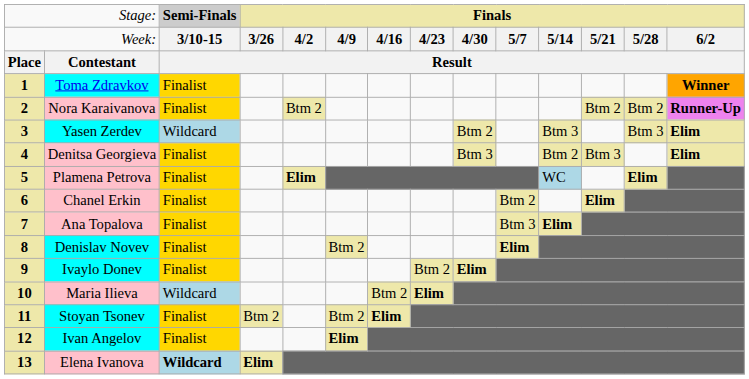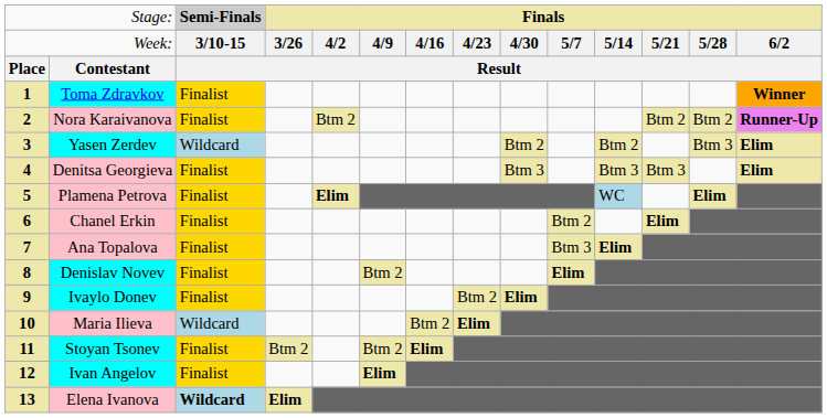 <table class="wikitable" align="center">
 <tr>
 <td colspan="2" align="right"><em>Stage:</em></td>
 <td bgcolor="CCCCCC" align="Center"><strong>Semi-Finals</strong></td>
 <td colspan="11" bgcolor="palegoldenrod" align="Center"><strong>Finals</strong></td>
 </tr>
 <tr>
 <td colspan="2" align="right"><em>Week:</em></td>
 <th>3/10-15</th>
 <th>3/26</th>
 <th>4/2</th>
 <th>4/9</th>
 <th>4/16</th>
 <th>4/23</th>
 <th>4/30</th>
 <th>5/7</th>
 <th>5/14</th>
 <th>5/21</th>
 <th>5/28</th>
 <th>6/2</th>
 </tr>
 <tr>
 <th>Place</th>
 <th>Contestant</th>
 <th colspan="14" align="center">Result</th>
 </tr>
 <tr>
 <td align="center" bgcolor="palegoldenrod"><strong>1</strong></td>
 <td bgcolor="cyan" align=center><a href='#'>Toma Zdravkov</a></td>
 <td bgcolor="gold">Finalist</td>
 <td></td>
 <td></td>
 <td></td>
 <td></td>
 <td></td>
 <td></td>
 <td></td>
 <td></td>
 <td></td>
 <td></td>
 <td align="center" bgcolor=orange><strong>Winner</strong></td>
 </tr>
 <tr>
 <td align="center" bgcolor="palegoldenrod"><strong>2</strong></td>
 <td bgcolor="pink" align=center>Nora Karaivanova</td>
 <td bgcolor="gold">Finalist</td>
 <td></td>
 <td bgcolor="palegoldenrod">Btm 2</td>
 <td></td>
 <td></td>
 <td></td>
 <td></td>
 <td></td>
 <td></td>
 <td bgcolor="palegoldenrod">Btm 2</td>
 <td bgcolor="palegoldenrod">Btm 2</td>
 <td align="center" bgcolor="violet"><strong>Runner-Up</strong></td>
 </tr>
 <tr>
 <td align="center" bgcolor="palegoldenrod"><strong>3</strong></td>
 <td bgcolor="cyan" align=center>Yasen Zerdev</td>
 <td bgcolor="lightblue">Wildcard</td>
 <td></td>
 <td></td>
 <td></td>
 <td></td>
 <td></td>
 <td bgcolor="palegoldenrod">Btm 2</td>
 <td></td>
-<td bgcolor="palegoldenrod">Btm 3</td>
+<td bgcolor="palegoldenrod">Btm 2</td>
 <td></td>
 <td bgcolor="palegoldenrod">Btm 3</td>
 <td bgcolor="palegoldenrod"><strong>Elim</strong></td>
 </tr>
 <tr>
 <td align="center" bgcolor="palegoldenrod"><strong>4</strong></td>
 <td bgcolor="pink" align=center>Denitsa Georgieva</td>
 <td bgcolor="gold">Finalist</td>
 <td></td>
 <td></td>
 <td></td>
 <td></td>
 <td></td>
 <td bgcolor="palegoldenrod">Btm 3</td>
 <td></td>
-<td bgcolor="palegoldenrod">Btm 2</td>
+<td bgcolor="palegoldenrod">Btm 3</td>
 <td bgcolor="palegoldenrod">Btm 3</td>
 <td></td>
 <td bgcolor="palegoldenrod"><strong>Elim</strong></td>
 </tr>
 <tr>
 <td align="center" bgcolor="palegoldenrod"><strong>5</strong></td>
 <td bgcolor="pink" align=center>Plamena Petrova</td>
 <td bgcolor="gold">Finalist</td>
 <td></td>
 <td bgcolor="palegoldenrod"><strong>Elim</strong></td>
 <td colspan="5" bgcolor="666666"></td>
 <td bgcolor="lightblue">WC</td>
 <td></td>
 <td bgcolor="palegoldenrod"><strong>Elim</strong></td>
 <td colspan="4" bgcolor="666666"></td>
 </tr>
 <tr>
 <td align="center" bgcolor="palegoldenrod"><strong>6</strong></td>
 <td bgcolor="pink" align=center>Chanel Erkin</td>
 <td bgcolor="gold">Finalist</td>
 <td></td>
 <td></td>
 <td></td>
 <td></td>
 <td></td>
 <td></td>
 <td bgcolor="palegoldenrod">Btm 2</td>
 <td></td>
 <td bgcolor="palegoldenrod"><strong>Elim</strong></td>
 <td colspan="5" bgcolor="666666"></td>
 </tr>
 <tr>
 <td align="center" bgcolor="palegoldenrod"><strong>7</strong></td>
 <td bgcolor="pink" align=center>Ana Topalova</td>
 <td bgcolor="gold">Finalist</td>
 <td></td>
 <td></td>
 <td></td>
 <td></td>
 <td></td>
 <td></td>
 <td bgcolor="palegoldenrod">Btm 3</td>
 <td bgcolor="palegoldenrod"><strong>Elim</strong></td>
 <td colspan="6" bgcolor="666666"></td>
 </tr>
 <tr>
 <td align="center" bgcolor="palegoldenrod"><strong>8</strong></td>
 <td bgcolor="cyan" align=center>Denislav Novev</td>
 <td bgcolor="gold">Finalist</td>
 <td></td>
 <td></td>
 <td bgcolor="palegoldenrod">Btm 2</td>
 <td></td>
 <td></td>
 <td></td>
 <td bgcolor="palegoldenrod"><strong>Elim</strong></td>
 <td colspan="7" bgcolor="666666"></td>
 </tr>
 <tr>
 <td align="center" bgcolor="palegoldenrod"><strong>9</strong></td>
 <td bgcolor="cyan" align=center>Ivaylo Donev</td>
 <td bgcolor="gold">Finalist</td>
 <td></td>
 <td></td>
 <td></td>
 <td></td>
 <td bgcolor="palegoldenrod">Btm 2</td>
 <td bgcolor="palegoldenrod"><strong>Elim</strong></td>
 <td colspan="8" bgcolor="666666"></td>
 </tr>
 <tr>
 <td align="center" bgcolor="palegoldenrod"><strong>10</strong></td>
 <td bgcolor="pink" align=center>Maria Ilieva</td>
 <td bgcolor="lightblue">Wildcard</td>
 <td></td>
 <td></td>
 <td></td>
 <td bgcolor="palegoldenrod">Btm 2</td>
 <td bgcolor="palegoldenrod"><strong>Elim</strong></td>
 <td colspan="50" bgcolor="666666"></td>
 </tr>
 <tr>
 <td align="center" bgcolor="palegoldenrod"><strong>11</strong></td>
 <td bgcolor="cyan" align=center>Stoyan Tsonev</td>
 <td bgcolor="gold">Finalist</td>
 <td bgcolor="palegoldenrod">Btm 2</td>
 <td></td>
 <td bgcolor="palegoldenrod">Btm 2</td>
 <td bgcolor="palegoldenrod"><strong>Elim</strong></td>
 <td colspan="9" bgcolor="666666"></td>
 </tr>
 <tr>
 <td align="center" bgcolor="palegoldenrod"><strong>12</strong></td>
 <td bgcolor="cyan" align=center>Ivan Angelov</td>
 <td bgcolor="gold">Finalist</td>
 <td></td>
 <td></td>
 <td bgcolor="palegoldenrod"><strong>Elim</strong></td>
 <td colspan="10" bgcolor="666666"></td>
 </tr>
 <tr>
 <td align="center" bgcolor="palegoldenrod"><strong>13</strong></td>
 <td bgcolor="pink" align=center>Elena Ivanova</td>
 <td bgcolor="lightblue"><strong>Wildcard</strong></td>
 <td bgcolor="palegoldenrod"><strong>Elim</strong></td>
 <td colspan="10" bgcolor="666666"></td>
 </tr>
 </table>
